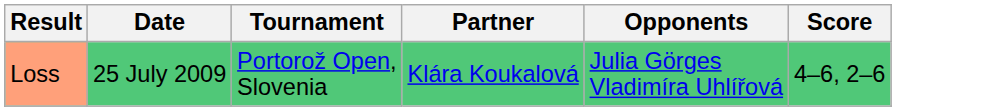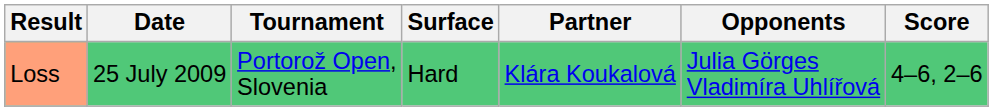 <table class="sortable wikitable">
 <tr>
 <th>Result</th>
 <th>Date</th>
 <th>Tournament</th>
+<th>Surface</th>
 <th>Partner</th>
 <th>Opponents</th>
 <th>Score</th>
 </tr>
 <tr bgcolor="#50C878">
 <td style="background:#ffa07a;">Loss</td>
 <td>25 July 2009</td>
 <td><a href='#'>Portorož Open</a>, <br>Slovenia</td>
+<td>Hard</td>
 <td> <a href='#'>Klára Koukalová</a></td>
 <td> <a href='#'>Julia Görges</a> <br>  <a href='#'>Vladimíra Uhlířová</a></td>
 <td>4–6, 2–6</td>
 </tr>
 </table>
